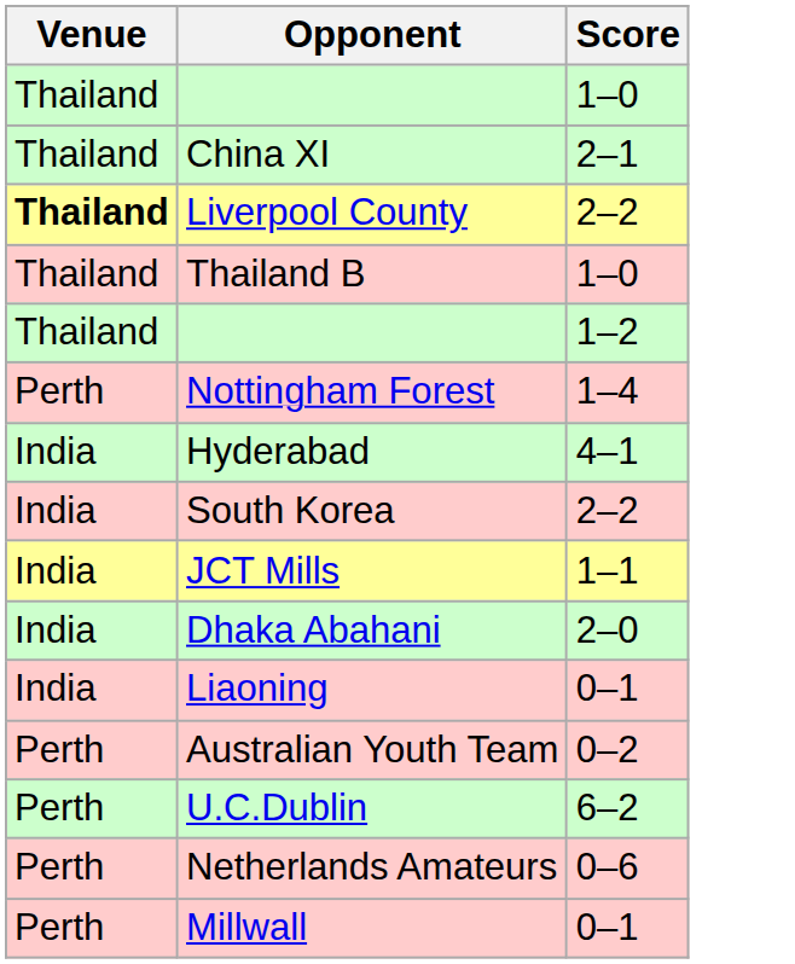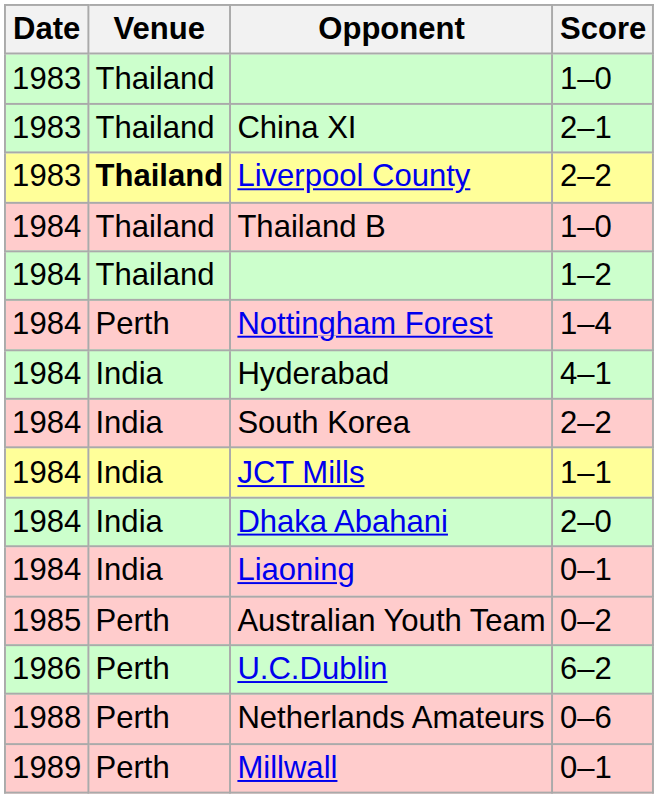 <table class="wikitable" style="text-align:left">
 <tr>
+<th>Date</th>
 <th>Venue</th>
 <th>Opponent</th>
 <th>Score</th>
 </tr>
 <tr bgcolor=ccffcc>
+<td>1983</td>
 <td>Thailand</td>
 <td></td>
 <td>1–0</td>
 </tr>
 <tr bgcolor=ccffcc>
+<td>1983</td>
 <td>Thailand</td>
 <td> China XI</td>
 <td>2–1</td>
 </tr>
 <tr bgcolor=ffff99>
+<td>1983</td>
 <td><strong>Thailand</strong></td>
 <td> <a href='#'>Liverpool County</a></td>
 <td>2–2</td>
 </tr>
 <tr bgcolor=ffcccc>
+<td>1984</td>
 <td>Thailand</td>
 <td> Thailand B</td>
 <td>1–0</td>
 </tr>
 <tr bgcolor=ccffcc>
+<td>1984</td>
 <td>Thailand</td>
 <td></td>
 <td>1–2</td>
 </tr>
 <tr bgcolor=ffcccc>
+<td>1984</td>
 <td>Perth</td>
 <td> <a href='#'>Nottingham Forest</a></td>
 <td>1–4</td>
 </tr>
 <tr bgcolor=ccffcc>
+<td>1984</td>
 <td>India</td>
 <td> Hyderabad</td>
 <td>4–1</td>
 </tr>
 <tr bgcolor=ffcccc>
+<td>1984</td>
 <td>India</td>
 <td> South Korea</td>
 <td>2–2</td>
 </tr>
 <tr bgcolor=ffff99>
+<td>1984</td>
 <td>India</td>
 <td> <a href='#'>JCT Mills</a></td>
 <td>1–1</td>
 </tr>
 <tr bgcolor=ccffcc>
+<td>1984</td>
 <td>India</td>
 <td> <a href='#'>Dhaka Abahani</a></td>
 <td>2–0</td>
 </tr>
 <tr bgcolor=ffcccc>
+<td>1984</td>
 <td>India</td>
 <td> <a href='#'>Liaoning</a></td>
 <td>0–1</td>
 </tr>
 <tr bgcolor=ffcccc>
+<td>1985</td>
 <td>Perth</td>
 <td> Australian Youth Team</td>
 <td>0–2</td>
 </tr>
 <tr bgcolor=ccffcc>
+<td>1986</td>
 <td>Perth</td>
 <td> <a href='#'>U.C.Dublin</a></td>
 <td>6–2</td>
 </tr>
 <tr bgcolor=ffcccc>
+<td>1988</td>
 <td>Perth</td>
 <td> Netherlands Amateurs</td>
 <td>0–6</td>
 </tr>
 <tr bgcolor=ffcccc>
+<td>1989</td>
 <td>Perth</td>
 <td> <a href='#'>Millwall</a></td>
 <td>0–1</td>
 </tr>
 </table>
